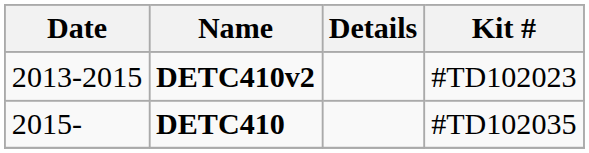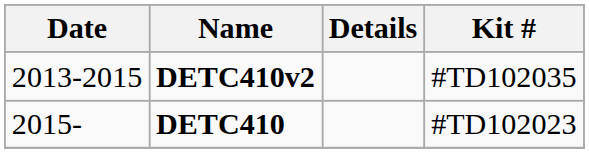 <table class="wikitable">
 <tr>
 <th>Date</th>
 <th>Name</th>
 <th>Details</th>
 <th>Kit #</th>
 </tr>
 <tr>
 <td>2013-2015</td>
 <td><strong>DETC410v2</strong></td>
 <td></td>
-<td>#TD102023</td>
+<td>#TD102035</td>
 </tr>
 <tr>
 <td>2015-</td>
 <td><strong>DETC410</strong></td>
 <td></td>
-<td>#TD102035</td>
+<td>#TD102023</td>
 </tr>
 <tr>
 </tr>
 </table>
